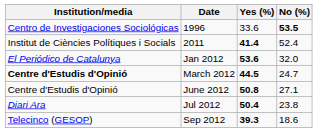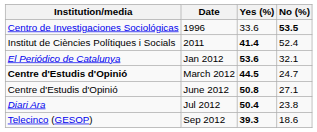 <table class="wikitable" style="float:right; font-size:85%; margin:1em">
 <tr>
 <th>Institution/media</th>
 <th>Date</th>
 <th>Yes (%)</th>
 <th>No (%)</th>
 </tr>
 <tr>
 <td><a href='#'>Centro de Investigaciones Sociológicas</a></td>
 <td>1996</td>
 <td>33.6</td>
 <td><strong>53.5</strong></td>
 </tr>
 <tr>
 <td>Institut de Ciències Polítiques i Socials</td>
 <td>2011</td>
 <td><strong>41.4</strong></td>
 <td>52.4</td>
 </tr>
 <tr>
 <td><em><a href='#'>El Periódico de Catalunya</a></em></td>
 <td>Jan 2012</td>
 <td><strong>53.6</strong></td>
-<td>32.0</td>
+<td>32.1</td>
 </tr>
 <tr>
 <td><strong>Centre d'Estudis d'Opinió</strong></td>
 <td>March 2012</td>
 <td><strong>44.5</strong></td>
 <td>24.7</td>
 </tr>
 <tr>
 <td>Centre d'Estudis d'Opinió</td>
 <td>June 2012</td>
 <td><strong>50.8</strong></td>
 <td>27.1</td>
 </tr>
 <tr>
 <td><em><a href='#'>Diari Ara</a></em></td>
 <td>Jul 2012</td>
 <td><strong>50.4</strong></td>
 <td>23.8</td>
 </tr>
 <tr>
 <td><a href='#'>Telecinco</a> (<a href='#'>GESOP</a>)</td>
 <td>Sep 2012</td>
 <td><strong>39.3</strong></td>
 <td>18.6</td>
 </tr>
 </table>
